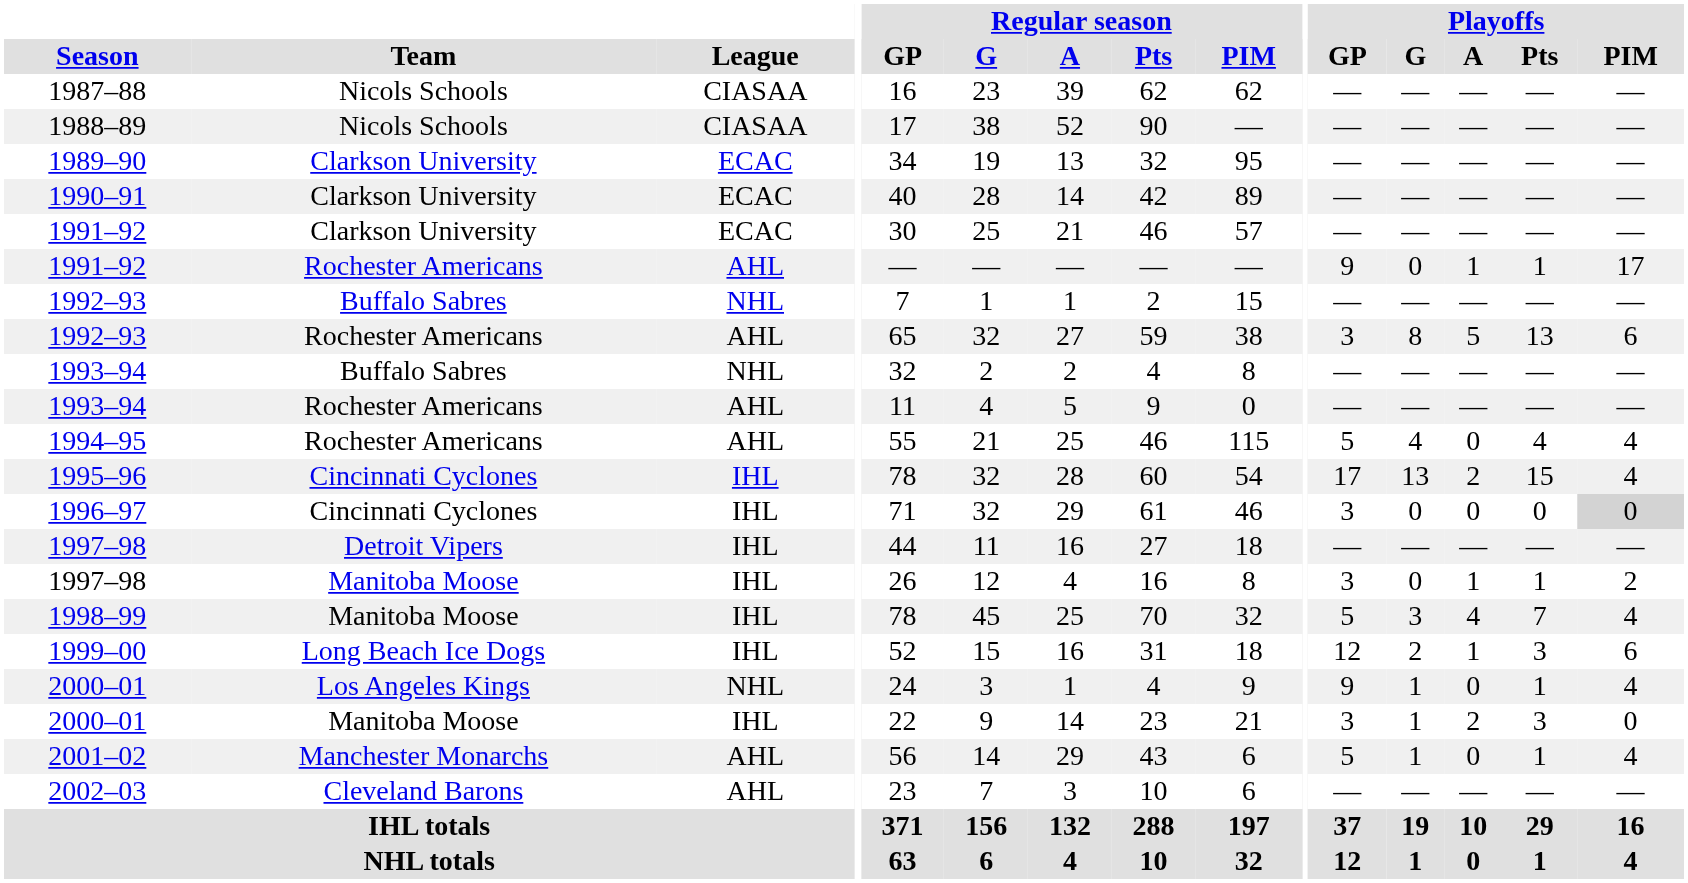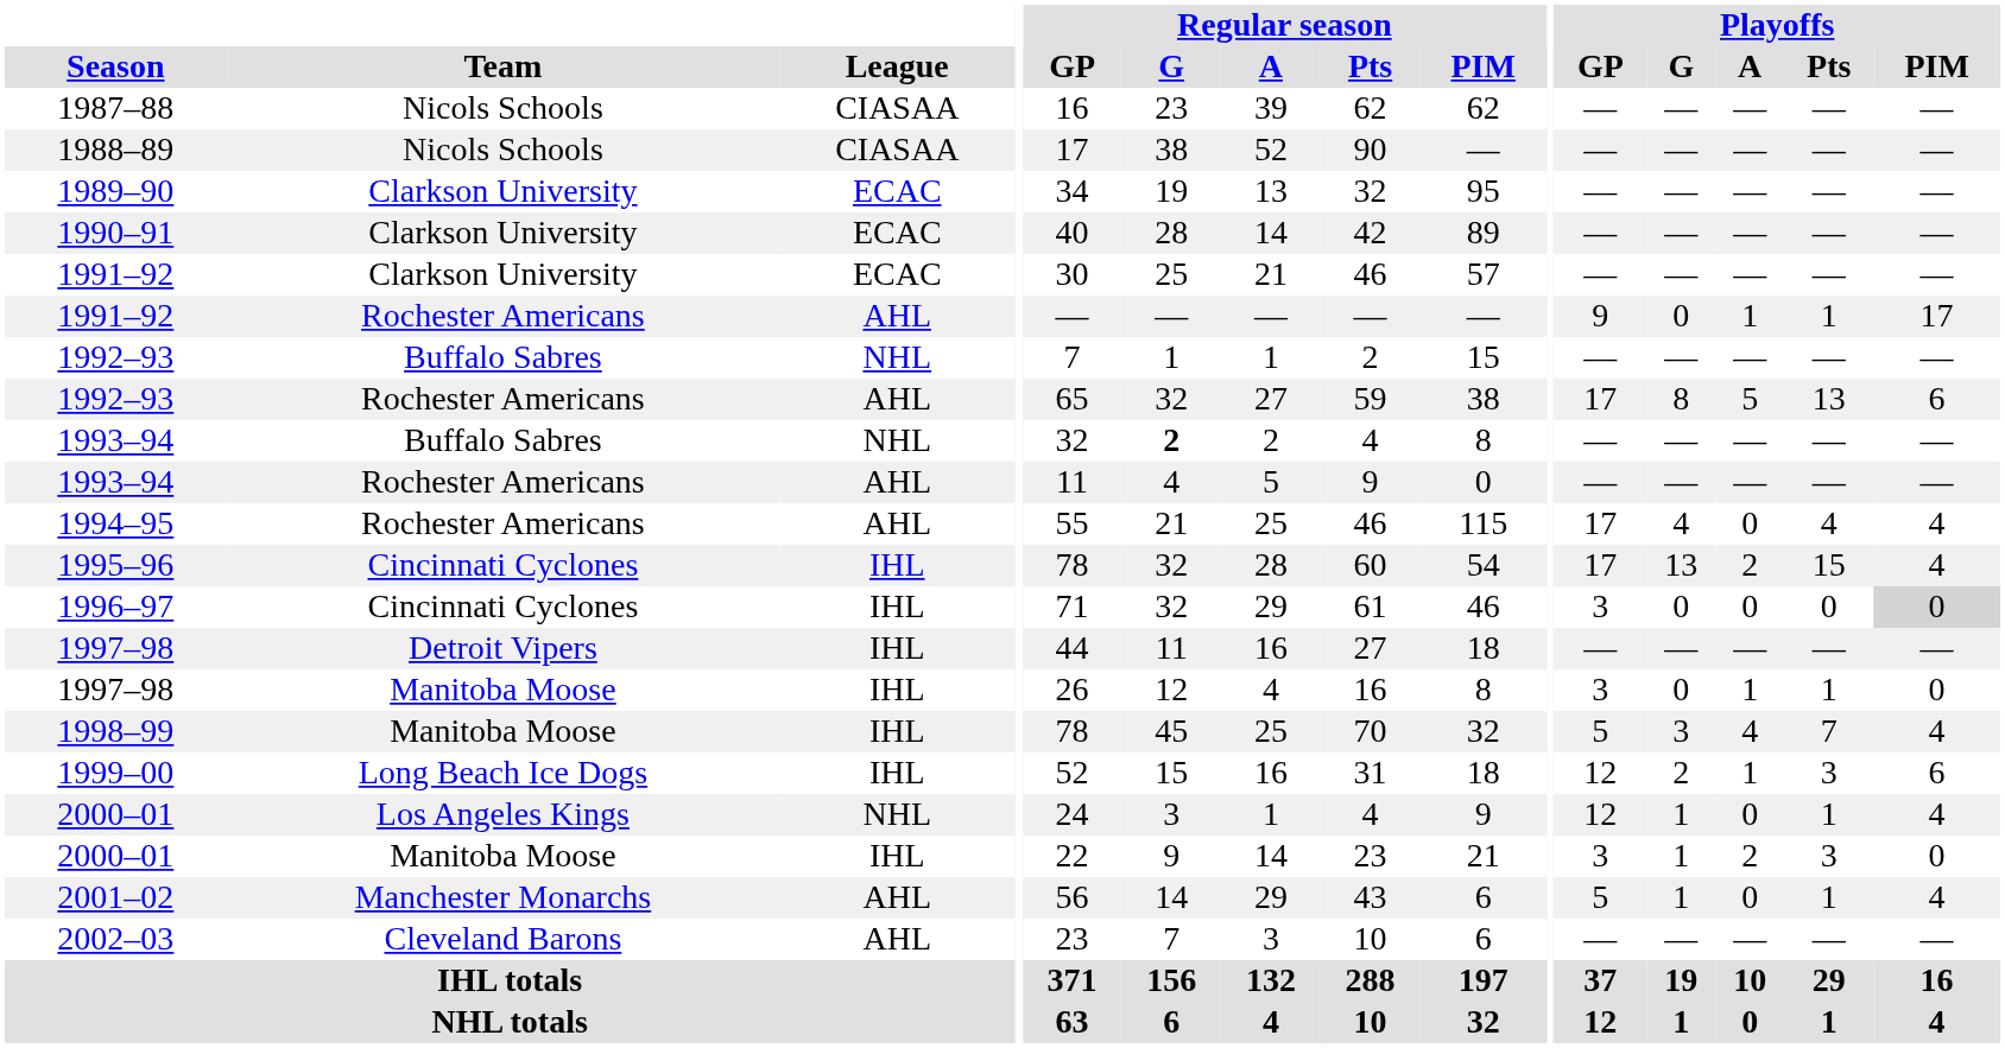 <table border="0" cellpadding="1" cellspacing="0" style="text-align:center; width:60em">
 <tr bgcolor="#e0e0e0">
 <th colspan="3" bgcolor="#ffffff"></th>
 <th rowspan="100" bgcolor="#ffffff"></th>
 <th colspan="5"><a href='#'>Regular season</a></th>
 <th rowspan="100" bgcolor="#ffffff"></th>
 <th colspan="5"><a href='#'>Playoffs</a></th>
 </tr>
 <tr bgcolor="#e0e0e0">
 <th><a href='#'>Season</a></th>
 <th>Team</th>
 <th>League</th>
 <th>GP</th>
 <th><a href='#'>G</a></th>
 <th><a href='#'>A</a></th>
 <th><a href='#'>Pts</a></th>
 <th><a href='#'>PIM</a></th>
 <th>GP</th>
 <th>G</th>
 <th>A</th>
 <th>Pts</th>
 <th>PIM</th>
 </tr>
 <tr>
 <td>1987–88</td>
 <td>Nicols Schools</td>
 <td>CIASAA</td>
 <td>16</td>
 <td>23</td>
 <td>39</td>
 <td>62</td>
 <td>62</td>
 <td>—</td>
 <td>—</td>
 <td>—</td>
 <td>—</td>
 <td>—</td>
 </tr>
 <tr bgcolor="#f0f0f0">
 <td>1988–89</td>
 <td>Nicols Schools</td>
 <td>CIASAA</td>
 <td>17</td>
 <td>38</td>
 <td>52</td>
 <td>90</td>
 <td>—</td>
 <td>—</td>
 <td>—</td>
 <td>—</td>
 <td>—</td>
 <td>—</td>
 </tr>
 <tr>
 <td><a href='#'>1989–90</a></td>
 <td><a href='#'>Clarkson University</a></td>
 <td><a href='#'>ECAC</a></td>
 <td>34</td>
 <td>19</td>
 <td>13</td>
 <td>32</td>
 <td>95</td>
 <td>—</td>
 <td>—</td>
 <td>—</td>
 <td>—</td>
 <td>—</td>
 </tr>
 <tr bgcolor="#f0f0f0">
 <td><a href='#'>1990–91</a></td>
 <td>Clarkson University</td>
 <td>ECAC</td>
 <td>40</td>
 <td>28</td>
 <td>14</td>
 <td>42</td>
 <td>89</td>
 <td>—</td>
 <td>—</td>
 <td>—</td>
 <td>—</td>
 <td>—</td>
 </tr>
 <tr>
 <td><a href='#'>1991–92</a></td>
 <td>Clarkson University</td>
 <td>ECAC</td>
 <td>30</td>
 <td>25</td>
 <td>21</td>
 <td>46</td>
 <td>57</td>
 <td>—</td>
 <td>—</td>
 <td>—</td>
 <td>—</td>
 <td>—</td>
 </tr>
 <tr bgcolor="#f0f0f0">
 <td><a href='#'>1991–92</a></td>
 <td><a href='#'>Rochester Americans</a></td>
 <td><a href='#'>AHL</a></td>
 <td>—</td>
 <td>—</td>
 <td>—</td>
 <td>—</td>
 <td>—</td>
 <td>9</td>
 <td>0</td>
 <td>1</td>
 <td>1</td>
 <td>17</td>
 </tr>
 <tr>
 <td><a href='#'>1992–93</a></td>
 <td><a href='#'>Buffalo Sabres</a></td>
 <td><a href='#'>NHL</a></td>
 <td>7</td>
 <td>1</td>
 <td>1</td>
 <td>2</td>
 <td>15</td>
 <td>—</td>
 <td>—</td>
 <td>—</td>
 <td>—</td>
 <td>—</td>
 </tr>
 <tr bgcolor="#f0f0f0">
 <td><a href='#'>1992–93</a></td>
 <td>Rochester Americans</td>
 <td>AHL</td>
 <td>65</td>
 <td>32</td>
 <td>27</td>
 <td>59</td>
 <td>38</td>
-<td>3</td>
+<td>17</td>
 <td>8</td>
 <td>5</td>
 <td>13</td>
 <td>6</td>
 </tr>
 <tr>
 <td><a href='#'>1993–94</a></td>
 <td>Buffalo Sabres</td>
 <td>NHL</td>
 <td>32</td>
-<td>2</td>
+<td><strong>2</strong></td>
 <td>2</td>
 <td>4</td>
 <td>8</td>
 <td>—</td>
 <td>—</td>
 <td>—</td>
 <td>—</td>
 <td>—</td>
 </tr>
 <tr bgcolor="#f0f0f0">
 <td><a href='#'>1993–94</a></td>
 <td>Rochester Americans</td>
 <td>AHL</td>
 <td>11</td>
 <td>4</td>
 <td>5</td>
 <td>9</td>
 <td>0</td>
 <td>—</td>
 <td>—</td>
 <td>—</td>
 <td>—</td>
 <td>—</td>
 </tr>
 <tr>
 <td><a href='#'>1994–95</a></td>
 <td>Rochester Americans</td>
 <td>AHL</td>
 <td>55</td>
 <td>21</td>
 <td>25</td>
 <td>46</td>
 <td>115</td>
-<td>5</td>
+<td>17</td>
 <td>4</td>
 <td>0</td>
 <td>4</td>
 <td>4</td>
 </tr>
 <tr bgcolor="#f0f0f0">
 <td><a href='#'>1995–96</a></td>
 <td><a href='#'>Cincinnati Cyclones</a></td>
 <td><a href='#'>IHL</a></td>
 <td>78</td>
 <td>32</td>
 <td>28</td>
 <td>60</td>
 <td>54</td>
 <td>17</td>
 <td>13</td>
 <td>2</td>
 <td>15</td>
 <td>4</td>
 </tr>
 <tr>
 <td><a href='#'>1996–97</a></td>
 <td>Cincinnati Cyclones</td>
 <td>IHL</td>
 <td>71</td>
 <td>32</td>
 <td>29</td>
 <td>61</td>
 <td>46</td>
 <td>3</td>
 <td>0</td>
 <td>0</td>
 <td>0</td>
 <td style="background: lightgrey;">0</td>
 </tr>
 <tr bgcolor="#f0f0f0">
 <td><a href='#'>1997–98</a></td>
 <td><a href='#'>Detroit Vipers</a></td>
 <td>IHL</td>
 <td>44</td>
 <td>11</td>
 <td>16</td>
 <td>27</td>
 <td>18</td>
 <td>—</td>
 <td>—</td>
 <td>—</td>
 <td>—</td>
 <td>—</td>
 </tr>
 <tr>
 <td>1997–98</td>
 <td><a href='#'>Manitoba Moose</a></td>
 <td>IHL</td>
 <td>26</td>
 <td>12</td>
 <td>4</td>
 <td>16</td>
 <td>8</td>
 <td>3</td>
 <td>0</td>
 <td>1</td>
 <td>1</td>
-<td>2</td>
+<td>0</td>
 </tr>
 <tr bgcolor="#f0f0f0">
 <td><a href='#'>1998–99</a></td>
 <td>Manitoba Moose</td>
 <td>IHL</td>
 <td>78</td>
 <td>45</td>
 <td>25</td>
 <td>70</td>
 <td>32</td>
 <td>5</td>
 <td>3</td>
 <td>4</td>
 <td>7</td>
 <td>4</td>
 </tr>
 <tr>
 <td><a href='#'>1999–00</a></td>
 <td><a href='#'>Long Beach Ice Dogs</a></td>
 <td>IHL</td>
 <td>52</td>
 <td>15</td>
 <td>16</td>
 <td>31</td>
 <td>18</td>
 <td>12</td>
 <td>2</td>
 <td>1</td>
 <td>3</td>
 <td>6</td>
 </tr>
 <tr bgcolor="#f0f0f0">
 <td><a href='#'>2000–01</a></td>
 <td><a href='#'>Los Angeles Kings</a></td>
 <td>NHL</td>
 <td>24</td>
 <td>3</td>
 <td>1</td>
 <td>4</td>
 <td>9</td>
-<td>9</td>
+<td>12</td>
 <td>1</td>
 <td>0</td>
 <td>1</td>
 <td>4</td>
 </tr>
 <tr>
 <td><a href='#'>2000–01</a></td>
 <td>Manitoba Moose</td>
 <td>IHL</td>
 <td>22</td>
 <td>9</td>
 <td>14</td>
 <td>23</td>
 <td>21</td>
 <td>3</td>
 <td>1</td>
 <td>2</td>
 <td>3</td>
 <td>0</td>
 </tr>
 <tr bgcolor="#f0f0f0">
 <td><a href='#'>2001–02</a></td>
 <td><a href='#'>Manchester Monarchs</a></td>
 <td>AHL</td>
 <td>56</td>
 <td>14</td>
 <td>29</td>
 <td>43</td>
 <td>6</td>
 <td>5</td>
 <td>1</td>
 <td>0</td>
 <td>1</td>
 <td>4</td>
 </tr>
 <tr>
 <td><a href='#'>2002–03</a></td>
 <td><a href='#'>Cleveland Barons</a></td>
 <td>AHL</td>
 <td>23</td>
 <td>7</td>
 <td>3</td>
 <td>10</td>
 <td>6</td>
 <td>—</td>
 <td>—</td>
 <td>—</td>
 <td>—</td>
 <td>—</td>
 </tr>
 <tr bgcolor="#e0e0e0">
 <th colspan="3">IHL totals</th>
 <th>371</th>
 <th>156</th>
 <th>132</th>
 <th>288</th>
 <th>197</th>
 <th>37</th>
 <th>19</th>
 <th>10</th>
 <th>29</th>
 <th>16</th>
 </tr>
 <tr bgcolor="#e0e0e0">
 <th colspan="3">NHL totals</th>
 <th>63</th>
 <th>6</th>
 <th>4</th>
 <th>10</th>
 <th>32</th>
 <th>12</th>
 <th>1</th>
 <th>0</th>
 <th>1</th>
 <th>4</th>
 </tr>
 </table>
